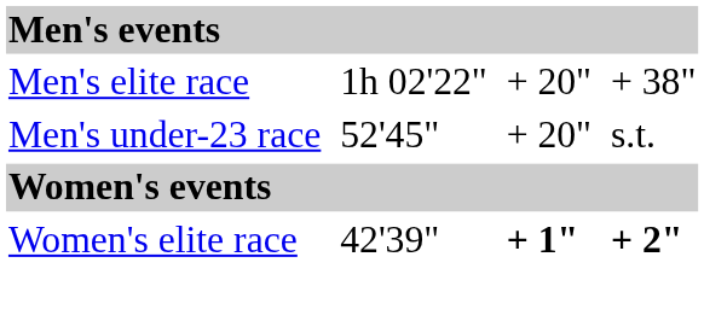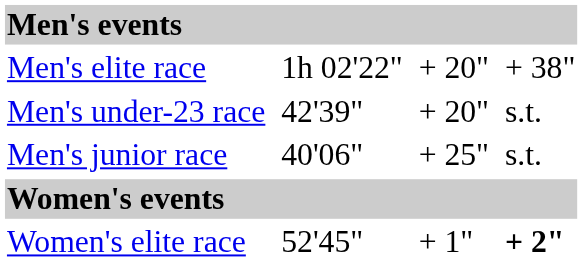 <table>
 <tr bgcolor="#cccccc">
 <td colspan=7><strong>Men's events</strong></td>
 </tr>
 <tr>
 <td><a href='#'>Men's elite race</a> <br></td>
 <td></td>
 <td>1h 02'22"</td>
 <td></td>
 <td>+ 20"</td>
 <td></td>
 <td>+ 38"</td>
 </tr>
 <tr>
 <td><a href='#'>Men's under-23 race</a> <br></td>
 <td></td>
-<td>52'45"</td>
+<td>42'39"</td>
 <td></td>
 <td>+ 20"</td>
+<td></td>
+<td>s.t.</td>
+</tr>
+<tr>
+<td><a href='#'>Men's junior race</a> <br></td>
+<td></td>
+<td>40'06"</td>
+<td></td>
+<td>+ 25"</td>
 <td></td>
 <td>s.t.</td>
 </tr>
 <tr bgcolor="#cccccc">
 <td colspan=7><strong>Women's events</strong></td>
 </tr>
 <tr>
 <td><a href='#'>Women's elite race</a><br></td>
 <td></td>
-<td>42'39"</td>
+<td>52'45"</td>
 <td></td>
-<td><strong>+ 1"</strong></td>
+<td>+ 1"</td>
 <td></td>
 <td><strong>+ 2"</strong></td>
 </tr>
 </table>
